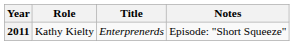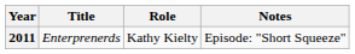 <table class = "wikitable sortable plainrowheaders">
 <tr>
 <th>Year</th>
+<th>Title</th>
 <th>Role</th>
-<th>Title</th>
 <th class = "unsortable">Notes</th>
 </tr>
 <tr>
 <th scope="row">2011</th>
+<td><em>Enterprenerds</em></td>
 <td>Kathy Kielty</td>
-<td><em>Enterprenerds</em></td>
 <td>Episode: "Short Squeeze"</td>
 </tr>
 </table>
